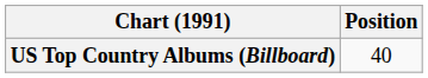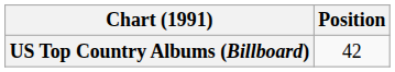 <table class="wikitable plainrowheaders" style="text-align:center">
 <tr>
 <th scope="col">Chart (1991)</th>
 <th scope="col">Position</th>
 </tr>
 <tr>
 <th scope="row">US Top Country Albums (<em>Billboard</em>)</th>
-<td>40</td>
+<td>42</td>
 </tr>
 </table>
